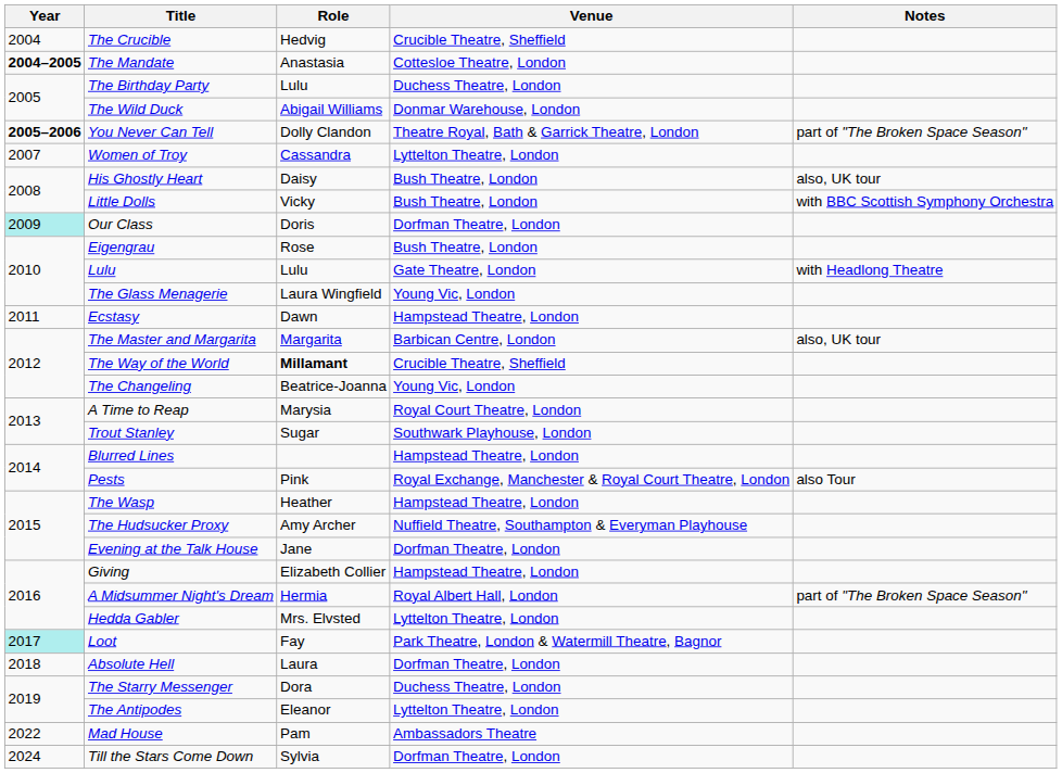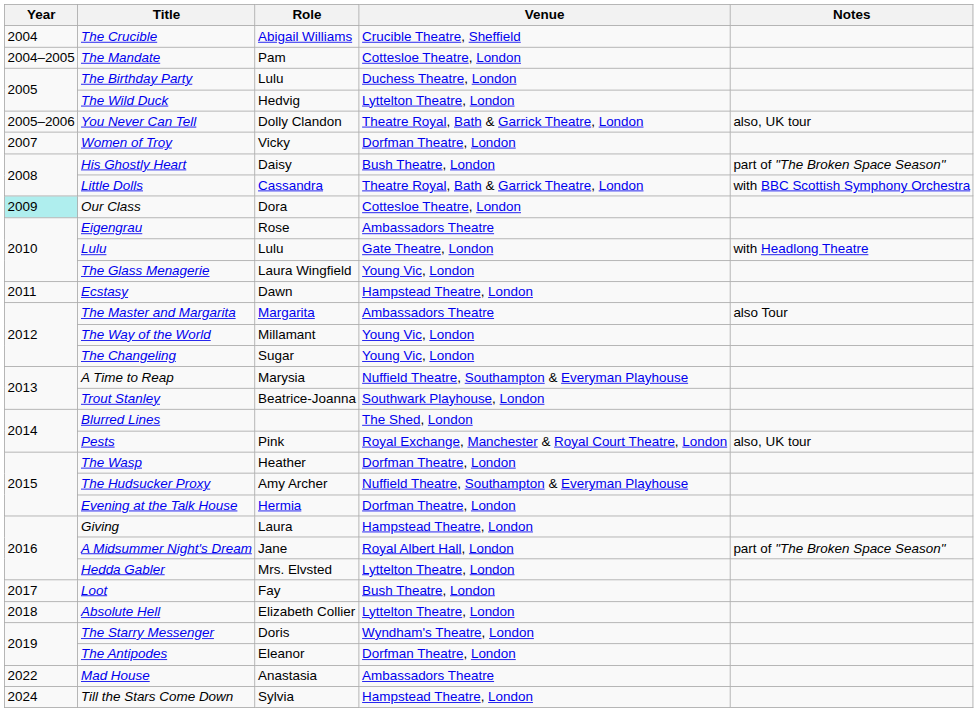 <table class="wikitable">
 <tr>
 <th>Year</th>
 <th>Title</th>
 <th>Role</th>
 <th>Venue</th>
 <th>Notes</th>
 </tr>
 <tr>
 <td>2004</td>
 <td><em><a href='#'>The Crucible</a></em></td>
-<td>Hedvig</td>
+<td><a href='#'>Abigail Williams</a></td>
 <td><a href='#'>Crucible Theatre</a>, <a href='#'>Sheffield</a></td>
 <td></td>
 </tr>
 <tr>
-<td><strong>2004–2005</strong></td>
+<td>2004–2005</td>
 <td><em><a href='#'>The Mandate</a></em></td>
-<td>Anastasia</td>
+<td>Pam</td>
 <td><a href='#'>Cottesloe Theatre</a>, <a href='#'>London</a></td>
 <td></td>
 </tr>
 <tr>
 <td rowspan="2">2005</td>
 <td><em><a href='#'>The Birthday Party</a></em></td>
 <td>Lulu</td>
 <td><a href='#'>Duchess Theatre</a>, <a href='#'>London</a></td>
 <td></td>
 </tr>
 <tr>
 <td><em><a href='#'>The Wild Duck</a></em></td>
-<td><a href='#'>Abigail Williams</a></td>
-<td><a href='#'>Donmar Warehouse</a>, <a href='#'>London</a></td>
+<td>Hedvig</td>
+<td><a href='#'>Lyttelton Theatre</a>, <a href='#'>London</a></td>
 <td></td>
 </tr>
 <tr>
-<td><strong>2005–2006</strong></td>
+<td>2005–2006</td>
 <td><em><a href='#'>You Never Can Tell</a></em></td>
 <td>Dolly Clandon</td>
 <td><a href='#'>Theatre Royal</a>, <a href='#'>Bath</a> & <a href='#'>Garrick Theatre</a>, <a href='#'>London</a></td>
-<td>part of <em>"The Broken Space Season"</em></td>
+<td>also, UK tour</td>
 </tr>
 <tr>
 <td>2007</td>
 <td><em><a href='#'>Women of Troy</a></em></td>
-<td><a href='#'>Cassandra</a></td>
-<td><a href='#'>Lyttelton Theatre</a>, <a href='#'>London</a></td>
+<td>Vicky</td>
+<td><a href='#'>Dorfman Theatre</a>, <a href='#'>London</a></td>
 <td></td>
 </tr>
 <tr>
 <td rowspan="2">2008</td>
 <td><em><a href='#'>His Ghostly Heart</a></em></td>
 <td>Daisy</td>
 <td><a href='#'>Bush Theatre</a>, <a href='#'>London</a></td>
-<td>also, UK tour</td>
+<td>part of <em>"The Broken Space Season"</em></td>
 </tr>
 <tr>
 <td><em><a href='#'>Little Dolls</a></em></td>
-<td>Vicky</td>
-<td><a href='#'>Bush Theatre</a>, <a href='#'>London</a></td>
+<td><a href='#'>Cassandra</a></td>
+<td><a href='#'>Theatre Royal</a>, <a href='#'>Bath</a> & <a href='#'>Garrick Theatre</a>, <a href='#'>London</a></td>
 <td>with <a href='#'>BBC Scottish Symphony Orchestra</a></td>
 </tr>
 <tr>
 <td style="background: paleturquoise;">2009</td>
 <td><em>Our Class</em></td>
-<td>Doris</td>
-<td><a href='#'>Dorfman Theatre</a>, <a href='#'>London</a></td>
+<td>Dora</td>
+<td><a href='#'>Cottesloe Theatre</a>, <a href='#'>London</a></td>
 <td></td>
 </tr>
 <tr>
 <td rowspan="3">2010</td>
 <td><em><a href='#'>Eigengrau</a></em></td>
 <td>Rose</td>
-<td><a href='#'>Bush Theatre</a>, <a href='#'>London</a></td>
+<td><a href='#'>Ambassadors Theatre</a></td>
 <td></td>
 </tr>
 <tr>
 <td><em><a href='#'>Lulu</a></em></td>
 <td>Lulu</td>
 <td><a href='#'>Gate Theatre</a>, <a href='#'>London</a></td>
 <td>with <a href='#'>Headlong Theatre</a></td>
 </tr>
 <tr>
 <td><em><a href='#'>The Glass Menagerie</a></em></td>
 <td>Laura Wingfield</td>
 <td><a href='#'>Young Vic</a>, <a href='#'>London</a></td>
 <td></td>
 </tr>
 <tr>
 <td>2011</td>
 <td><em><a href='#'>Ecstasy</a></em></td>
 <td>Dawn</td>
 <td><a href='#'>Hampstead Theatre</a>, <a href='#'>London</a></td>
 <td></td>
 </tr>
 <tr>
 <td rowspan="3">2012</td>
 <td><em><a href='#'>The Master and Margarita</a></em></td>
 <td><a href='#'>Margarita</a></td>
-<td><a href='#'>Barbican Centre</a>, <a href='#'>London</a></td>
-<td>also, UK tour</td>
+<td><a href='#'>Ambassadors Theatre</a></td>
+<td>also Tour</td>
 </tr>
 <tr>
 <td><em><a href='#'>The Way of the World</a></em></td>
-<td><strong>Millamant</strong></td>
-<td><a href='#'>Crucible Theatre</a>, <a href='#'>Sheffield</a></td>
+<td>Millamant</td>
+<td><a href='#'>Young Vic</a>, <a href='#'>London</a></td>
 <td></td>
 </tr>
 <tr>
 <td><em><a href='#'>The Changeling</a></em></td>
-<td>Beatrice-Joanna</td>
+<td>Sugar</td>
 <td><a href='#'>Young Vic</a>, <a href='#'>London</a></td>
 <td></td>
 </tr>
 <tr>
 <td rowspan="2">2013</td>
 <td><em>A Time to Reap</em></td>
 <td>Marysia</td>
-<td><a href='#'>Royal Court Theatre</a>, <a href='#'>London</a></td>
+<td><a href='#'>Nuffield Theatre</a>, <a href='#'>Southampton</a> & <a href='#'>Everyman Playhouse</a></td>
 <td></td>
 </tr>
 <tr>
 <td><em><a href='#'>Trout Stanley</a></em></td>
-<td>Sugar</td>
+<td>Beatrice-Joanna</td>
 <td><a href='#'>Southwark Playhouse</a>, <a href='#'>London</a></td>
 <td></td>
 </tr>
 <tr>
 <td rowspan="2">2014</td>
 <td><em><a href='#'>Blurred Lines</a></em></td>
 <td></td>
-<td><a href='#'>Hampstead Theatre</a>, <a href='#'>London</a></td>
+<td><a href='#'>The Shed</a>, <a href='#'>London</a></td>
 <td></td>
 </tr>
 <tr>
 <td><em><a href='#'>Pests</a></em></td>
 <td>Pink</td>
 <td><a href='#'>Royal Exchange</a>, <a href='#'>Manchester</a> & <a href='#'>Royal Court Theatre</a>, <a href='#'>London</a></td>
-<td>also Tour</td>
+<td>also, UK tour</td>
 </tr>
 <tr>
 <td rowspan="3">2015</td>
 <td><em><a href='#'>The Wasp</a></em></td>
 <td>Heather</td>
-<td><a href='#'>Hampstead Theatre</a>, <a href='#'>London</a></td>
+<td><a href='#'>Dorfman Theatre</a>, <a href='#'>London</a></td>
 <td></td>
 </tr>
 <tr>
 <td><em><a href='#'>The Hudsucker Proxy</a></em></td>
 <td>Amy Archer</td>
 <td><a href='#'>Nuffield Theatre</a>, <a href='#'>Southampton</a> & <a href='#'>Everyman Playhouse</a></td>
 <td></td>
 </tr>
 <tr>
 <td><em><a href='#'>Evening at the Talk House</a></em></td>
-<td>Jane</td>
+<td><a href='#'>Hermia</a></td>
 <td><a href='#'>Dorfman Theatre</a>, <a href='#'>London</a></td>
 <td></td>
 </tr>
 <tr>
 <td rowspan="3">2016</td>
 <td><em>Giving</em></td>
-<td>Elizabeth Collier</td>
+<td>Laura</td>
 <td><a href='#'>Hampstead Theatre</a>, <a href='#'>London</a></td>
 <td></td>
 </tr>
 <tr>
 <td><em><a href='#'>A Midsummer Night's Dream</a></em></td>
-<td><a href='#'>Hermia</a></td>
+<td>Jane</td>
 <td><a href='#'>Royal Albert Hall</a>, <a href='#'>London</a></td>
 <td>part of <em>"The Broken Space Season"</em></td>
 </tr>
 <tr>
 <td><em><a href='#'>Hedda Gabler</a></em></td>
 <td>Mrs. Elvsted</td>
 <td><a href='#'>Lyttelton Theatre</a>, <a href='#'>London</a></td>
 <td></td>
 </tr>
 <tr>
-<td style="background: paleturquoise;">2017</td>
+<td>2017</td>
 <td><em><a href='#'>Loot</a></em></td>
 <td>Fay</td>
-<td><a href='#'>Park Theatre</a>, <a href='#'>London</a> & <a href='#'>Watermill Theatre</a>, <a href='#'>Bagnor</a></td>
+<td><a href='#'>Bush Theatre</a>, <a href='#'>London</a></td>
 <td></td>
 </tr>
 <tr>
 <td>2018</td>
 <td><em><a href='#'>Absolute Hell</a></em></td>
-<td>Laura</td>
-<td><a href='#'>Dorfman Theatre</a>, <a href='#'>London</a></td>
+<td>Elizabeth Collier</td>
+<td><a href='#'>Lyttelton Theatre</a>, <a href='#'>London</a></td>
 <td></td>
 </tr>
 <tr>
 <td rowspan="2">2019</td>
 <td><em><a href='#'>The Starry Messenger</a></em></td>
-<td>Dora</td>
-<td><a href='#'>Duchess Theatre</a>, <a href='#'>London</a></td>
+<td>Doris</td>
+<td><a href='#'>Wyndham's Theatre</a>, <a href='#'>London</a></td>
 <td></td>
 </tr>
 <tr>
 <td><em><a href='#'>The Antipodes</a></em></td>
 <td>Eleanor</td>
-<td><a href='#'>Lyttelton Theatre</a>, <a href='#'>London</a></td>
+<td><a href='#'>Dorfman Theatre</a>, <a href='#'>London</a></td>
 <td></td>
 </tr>
 <tr>
 <td>2022</td>
 <td><a href='#'><em>Mad House</em></a></td>
-<td>Pam</td>
+<td>Anastasia</td>
 <td><a href='#'>Ambassadors Theatre</a></td>
 <td></td>
 </tr>
 <tr>
 <td>2024</td>
 <td><em>Till the Stars Come Down</em></td>
 <td>Sylvia</td>
-<td><a href='#'>Dorfman Theatre</a>, <a href='#'>London</a></td>
+<td><a href='#'>Hampstead Theatre</a>, <a href='#'>London</a></td>
 <td></td>
 </tr>
 </table>
